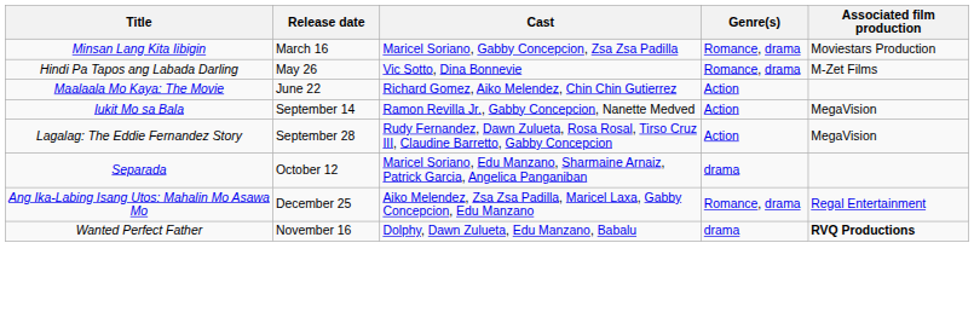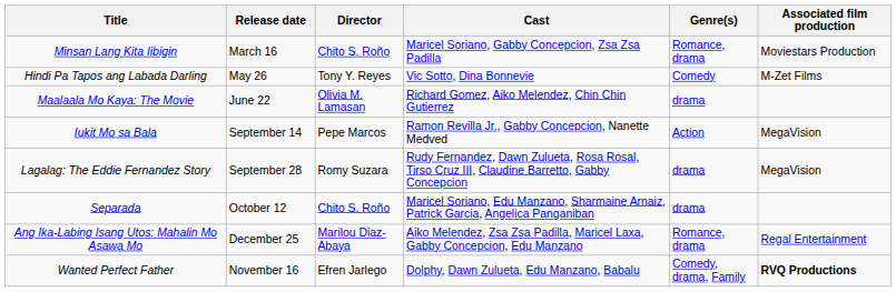 <table class="wikitable" style="width:97%">
 <tr>
 <th style="width:25%;">Title</th>
 <th style="width:10%;">Release date</th>
+<th style="width:10%;">Director</th>
 <th style="width:30%;">Cast</th>
 <th style="width:10%;">Genre(s)</th>
 <th style="width:15%;">Associated film production</th>
 </tr>
 <tr>
 <td style="text-align:center;"><em><a href='#'>Minsan Lang Kita Iibigin</a></em></td>
 <td>March 16</td>
+<td><a href='#'>Chito S. Roño</a></td>
 <td><a href='#'>Maricel Soriano</a>, <a href='#'>Gabby Concepcion</a>, <a href='#'>Zsa Zsa Padilla</a></td>
 <td><a href='#'>Romance</a>, <a href='#'>drama</a></td>
 <td>Moviestars Production</td>
 </tr>
 <tr>
 <td style="text-align:center;"><em>Hindi Pa Tapos ang Labada Darling</em></td>
 <td>May 26</td>
+<td>Tony Y. Reyes</td>
 <td><a href='#'>Vic Sotto</a>, <a href='#'>Dina Bonnevie</a></td>
-<td><a href='#'>Romance</a>, <a href='#'>drama</a></td>
+<td><a href='#'>Comedy</a></td>
 <td>M-Zet Films</td>
 </tr>
 <tr>
 <td style="text-align:center;"><em><a href='#'>Maalaala Mo Kaya: The Movie</a></em></td>
 <td>June 22</td>
+<td><a href='#'>Olivia M. Lamasan</a></td>
 <td><a href='#'>Richard Gomez</a>, <a href='#'>Aiko Melendez</a>, <a href='#'>Chin Chin Gutierrez</a></td>
-<td><a href='#'>Action</a></td>
+<td><a href='#'>drama</a></td>
 <td></td>
 </tr>
 <tr>
 <td style="text-align:center;"><em><a href='#'>Iukit Mo sa Bala</a></em></td>
 <td>September 14</td>
+<td>Pepe Marcos</td>
 <td><a href='#'>Ramon Revilla Jr.</a>, <a href='#'>Gabby Concepcion</a>, Nanette Medved</td>
 <td><a href='#'>Action</a></td>
 <td>MegaVision</td>
 </tr>
 <tr>
 <td style="text-align:center;"><em>Lagalag: The Eddie Fernandez Story</em></td>
 <td>September 28</td>
+<td>Romy Suzara</td>
 <td><a href='#'>Rudy Fernandez</a>, <a href='#'>Dawn Zulueta</a>, <a href='#'>Rosa Rosal</a>, <a href='#'>Tirso Cruz III</a>, <a href='#'>Claudine Barretto</a>, <a href='#'>Gabby Concepcion</a></td>
-<td><a href='#'>Action</a></td>
+<td><a href='#'>drama</a></td>
 <td>MegaVision</td>
 </tr>
 <tr>
 <td style="text-align:center;"><em><a href='#'>Separada</a></em></td>
 <td>October 12</td>
+<td><a href='#'>Chito S. Roño</a></td>
 <td><a href='#'>Maricel Soriano</a>, <a href='#'>Edu Manzano</a>, <a href='#'>Sharmaine Arnaiz</a>, <a href='#'>Patrick Garcia</a>, <a href='#'>Angelica Panganiban</a></td>
 <td><a href='#'>drama</a></td>
 <td></td>
 </tr>
 <tr>
 <td style="text-align:center;"><em><a href='#'>Ang Ika-Labing Isang Utos: Mahalin Mo Asawa Mo</a></em></td>
 <td>December 25</td>
+<td><a href='#'>Marilou Diaz-Abaya</a></td>
 <td><a href='#'>Aiko Melendez</a>, <a href='#'>Zsa Zsa Padilla</a>, <a href='#'>Maricel Laxa</a>, <a href='#'>Gabby Concepcion</a>, <a href='#'>Edu Manzano</a></td>
 <td><a href='#'>Romance</a>, <a href='#'>drama</a></td>
 <td><a href='#'>Regal Entertainment</a></td>
 </tr>
 <tr>
 <td style="text-align:center;"><em>Wanted Perfect Father</em></td>
 <td>November 16</td>
+<td>Efren Jarlego</td>
 <td><a href='#'>Dolphy</a>, <a href='#'>Dawn Zulueta</a>, <a href='#'>Edu Manzano</a>, <a href='#'>Babalu</a></td>
-<td><a href='#'>drama</a></td>
+<td><a href='#'>Comedy</a>, <a href='#'>drama</a>, <a href='#'>Family</a></td>
 <td><strong>RVQ Productions</strong></td>
 </tr>
 </table>
